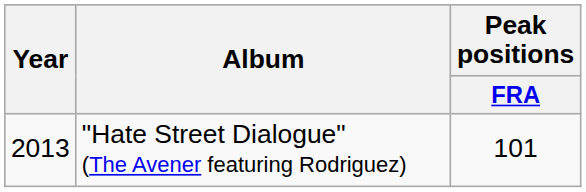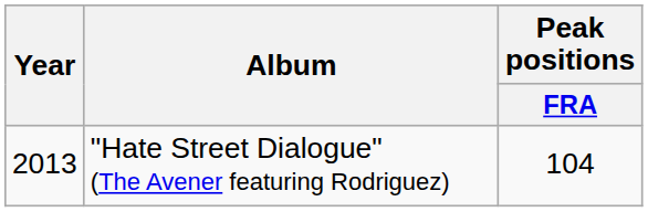 <table class="wikitable">
 <tr>
 <th align="center" rowspan="2" width="10">Year</th>
 <th align="center" rowspan="2" width="220">Album</th>
 <th align="center" colspan="1" width="20">Peak positions</th>
 </tr>
 <tr>
 <th scope="col" style="width:3em;font-size:90%;"><a href='#'>FRA</a><br></th>
 </tr>
 <tr>
 <td style="text-align:center;">2013</td>
 <td>"Hate Street Dialogue"<br><small>(<a href='#'>The Avener</a> featuring Rodriguez)</small></td>
-<td style="text-align:center;">101</td>
+<td style="text-align:center;">104</td>
 </tr>
 </table>
